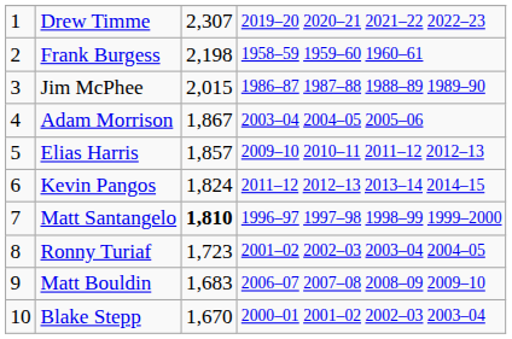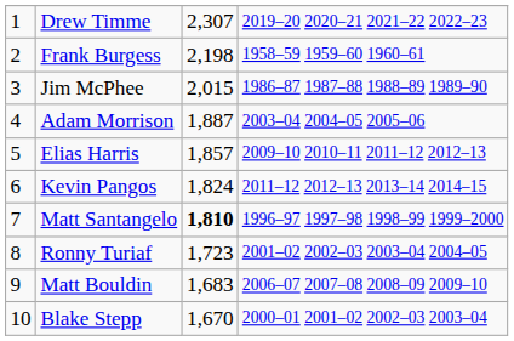 <table class="wikitable">
 <tr>
 </tr>
 <tr>
 <td>1</td>
 <td><a href='#'>Drew Timme</a></td>
 <td>2,307</td>
 <td style="font-size:80%;"><a href='#'>2019–20</a> <a href='#'>2020–21</a> <a href='#'>2021–22</a> <a href='#'>2022–23</a></td>
 </tr>
 <tr>
 <td>2</td>
 <td><a href='#'>Frank Burgess</a></td>
 <td>2,198</td>
 <td style="font-size:80%;"><a href='#'>1958–59</a> <a href='#'>1959–60</a> <a href='#'>1960–61</a></td>
 </tr>
 <tr>
 <td>3</td>
 <td>Jim McPhee</td>
 <td>2,015</td>
 <td style="font-size:80%;"><a href='#'>1986–87</a> <a href='#'>1987–88</a> <a href='#'>1988–89</a> <a href='#'>1989–90</a></td>
 </tr>
 <tr>
 <td>4</td>
 <td><a href='#'>Adam Morrison</a></td>
-<td>1,867</td>
+<td>1,887</td>
 <td style="font-size:80%;"><a href='#'>2003–04</a> <a href='#'>2004–05</a> <a href='#'>2005–06</a></td>
 </tr>
 <tr>
 <td>5</td>
 <td><a href='#'>Elias Harris</a></td>
 <td>1,857</td>
 <td style="font-size:80%;"><a href='#'>2009–10</a> <a href='#'>2010–11</a> <a href='#'>2011–12</a> <a href='#'>2012–13</a></td>
 </tr>
 <tr>
 <td>6</td>
 <td><a href='#'>Kevin Pangos</a></td>
 <td>1,824</td>
 <td style="font-size:80%;"><a href='#'>2011–12</a> <a href='#'>2012–13</a> <a href='#'>2013–14</a> <a href='#'>2014–15</a></td>
 </tr>
 <tr>
 <td>7</td>
 <td><a href='#'>Matt Santangelo</a></td>
 <td><strong>1,810</strong></td>
 <td style="font-size:80%;"><a href='#'>1996–97</a> <a href='#'>1997–98</a> <a href='#'>1998–99</a> <a href='#'>1999–2000</a></td>
 </tr>
 <tr>
 <td>8</td>
 <td><a href='#'>Ronny Turiaf</a></td>
 <td>1,723</td>
 <td style="font-size:80%;"><a href='#'>2001–02</a> <a href='#'>2002–03</a> <a href='#'>2003–04</a> <a href='#'>2004–05</a></td>
 </tr>
 <tr>
 <td>9</td>
 <td><a href='#'>Matt Bouldin</a></td>
 <td>1,683</td>
 <td style="font-size:80%;"><a href='#'>2006–07</a> <a href='#'>2007–08</a> <a href='#'>2008–09</a> <a href='#'>2009–10</a></td>
 </tr>
 <tr>
 <td>10</td>
 <td><a href='#'>Blake Stepp</a></td>
 <td>1,670</td>
 <td style="font-size:80%;"><a href='#'>2000–01</a> <a href='#'>2001–02</a> <a href='#'>2002–03</a> <a href='#'>2003–04</a></td>
 </tr>
 </table>
